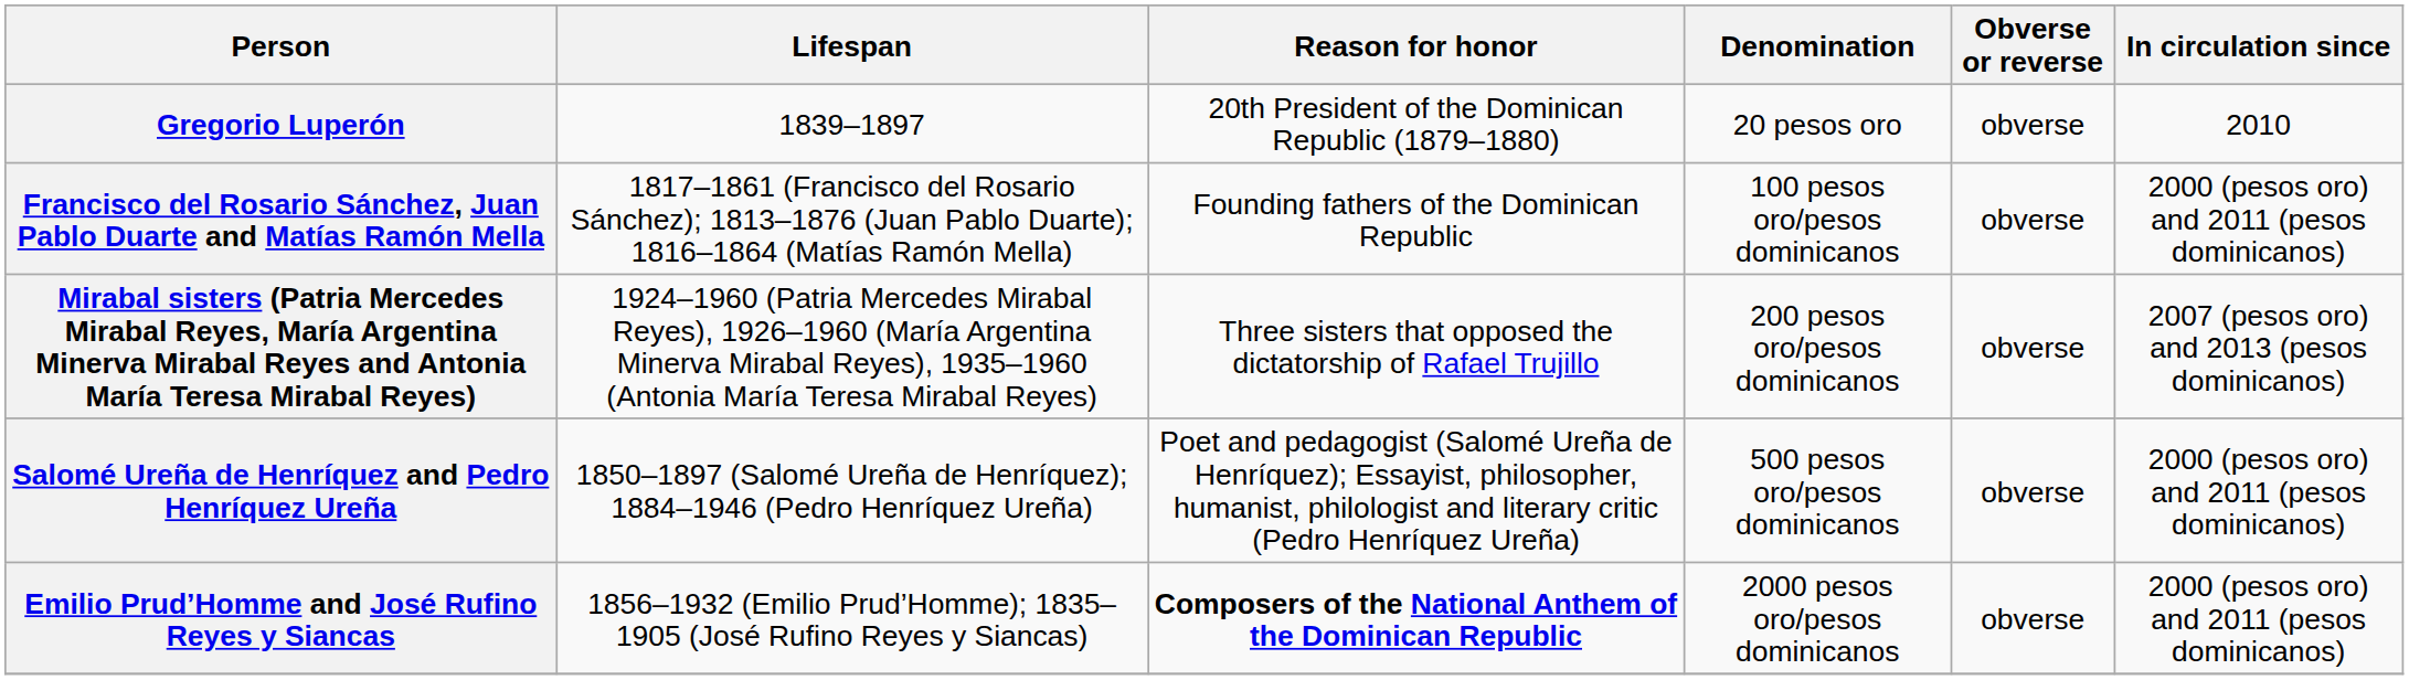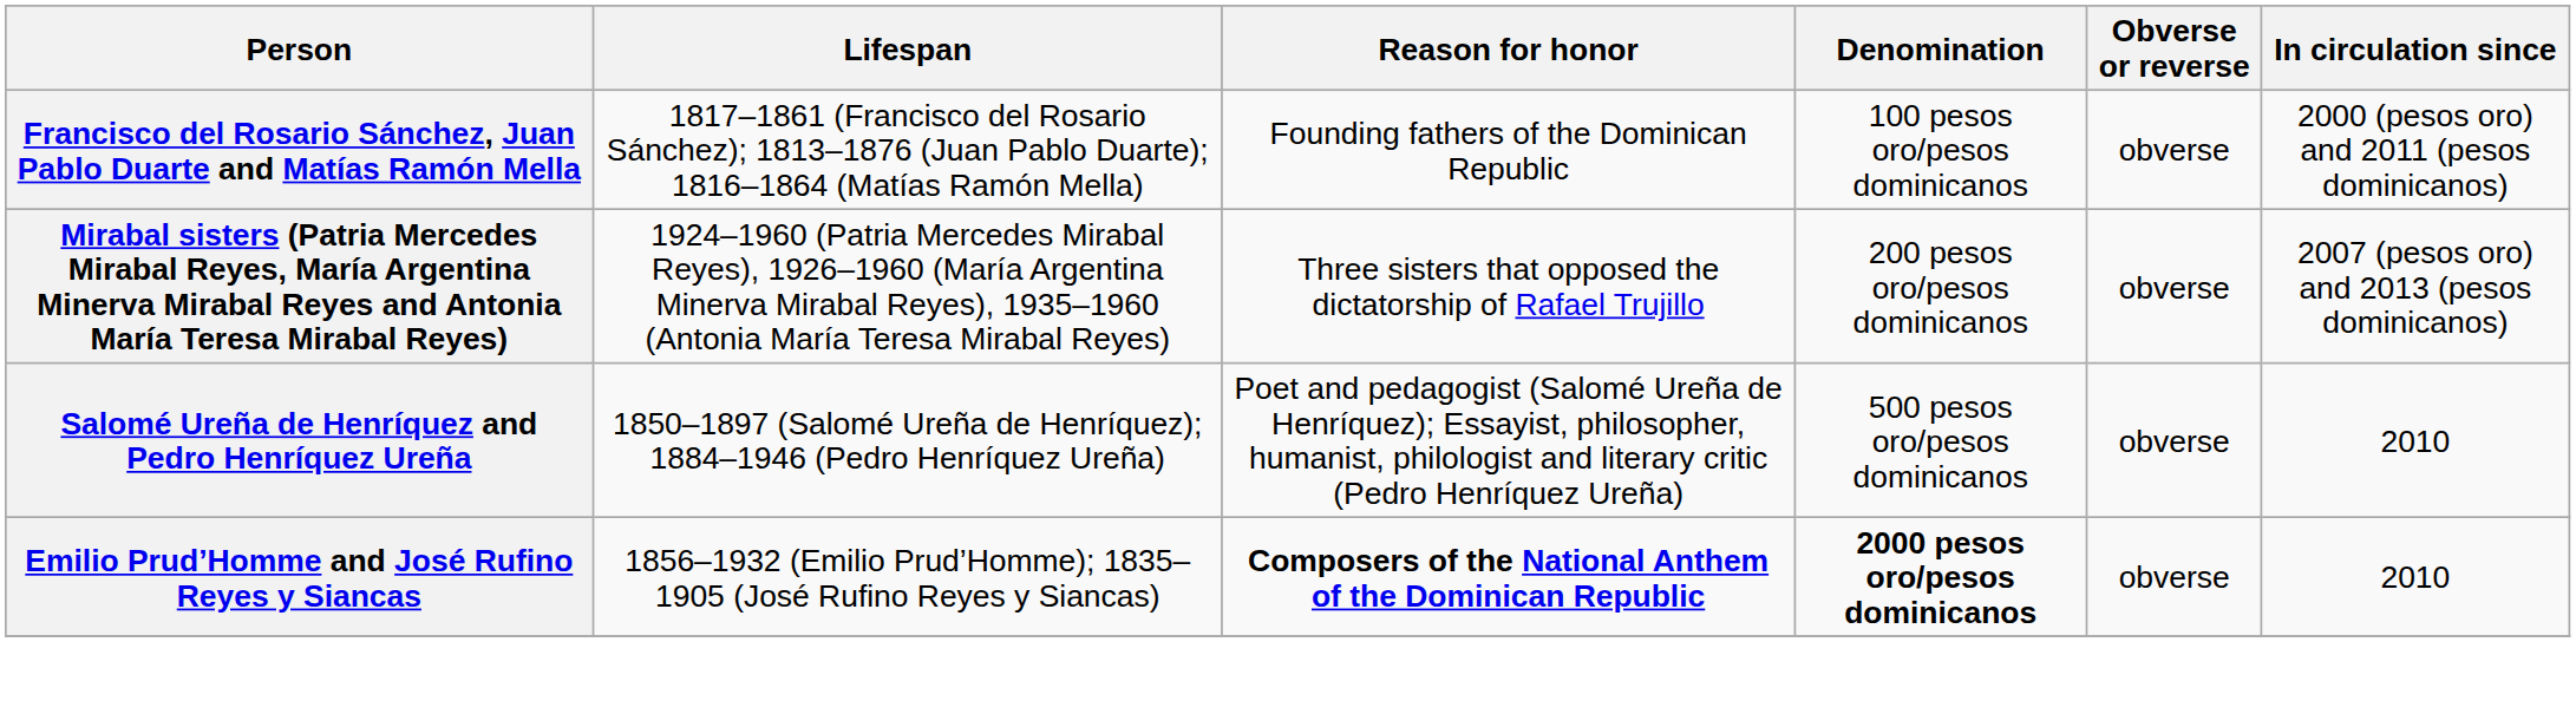 <table class="wikitable" style="font-size: 95%; text-align:center;">
 <tr>
 <th>Person</th>
 <th>Lifespan</th>
 <th>Reason for honor</th>
 <th>Denomination</th>
 <th>Obverse or reverse</th>
 <th>In circulation since</th>
-</tr>
-<tr>
-<th><a href='#'>Gregorio Luperón</a></th>
-<td>1839–1897</td>
-<td>20th President of the Dominican Republic (1879–1880)</td>
-<td>20 pesos oro</td>
-<td>obverse</td>
-<td>2010</td>
 </tr>
 <tr>
 <th><a href='#'>Francisco del Rosario Sánchez</a>, <a href='#'>Juan Pablo Duarte</a> and <a href='#'>Matías Ramón Mella</a></th>
 <td>1817–1861 (Francisco del Rosario Sánchez); 1813–1876 (Juan Pablo Duarte); 1816–1864 (Matías Ramón Mella)</td>
 <td>Founding fathers of the Dominican Republic</td>
 <td>100 pesos oro/pesos dominicanos</td>
 <td>obverse</td>
 <td>2000 (pesos oro) and 2011 (pesos dominicanos)</td>
 </tr>
 <tr>
 <th><a href='#'>Mirabal sisters</a> (Patria Mercedes Mirabal Reyes, María Argentina Minerva Mirabal Reyes and Antonia María Teresa Mirabal Reyes)</th>
 <td>1924–1960 (Patria Mercedes Mirabal Reyes), 1926–1960 (María Argentina Minerva Mirabal Reyes), 1935–1960 (Antonia María Teresa Mirabal Reyes)</td>
 <td>Three sisters that opposed the dictatorship of <a href='#'>Rafael Trujillo</a></td>
 <td>200 pesos oro/pesos dominicanos</td>
 <td>obverse</td>
 <td>2007 (pesos oro) and 2013 (pesos dominicanos)</td>
 </tr>
 <tr>
 <th><a href='#'>Salomé Ureña de Henríquez</a> and <a href='#'>Pedro Henríquez Ureña</a></th>
 <td>1850–1897 (Salomé Ureña de Henríquez); 1884–1946 (Pedro Henríquez Ureña)</td>
 <td>Poet and pedagogist (Salomé Ureña de Henríquez); Essayist, philosopher, humanist, philologist and literary critic (Pedro Henríquez Ureña)</td>
 <td>500 pesos oro/pesos dominicanos</td>
 <td>obverse</td>
-<td>2000 (pesos oro) and 2011 (pesos dominicanos)</td>
+<td>2010</td>
 </tr>
 <tr>
 <th><a href='#'>Emilio Prud’Homme</a> and <a href='#'>José Rufino Reyes y Siancas</a></th>
 <td>1856–1932 (Emilio Prud’Homme); 1835–1905 (José Rufino Reyes y Siancas)</td>
 <td><strong>Composers of the <a href='#'>National Anthem of the Dominican Republic</a></strong></td>
-<td>2000 pesos oro/pesos dominicanos</td>
+<td><strong>2000 pesos oro/pesos dominicanos</strong></td>
 <td>obverse</td>
-<td>2000 (pesos oro) and 2011 (pesos dominicanos)</td>
+<td>2010</td>
 </tr>
 <tr>
 </tr>
 </table>
